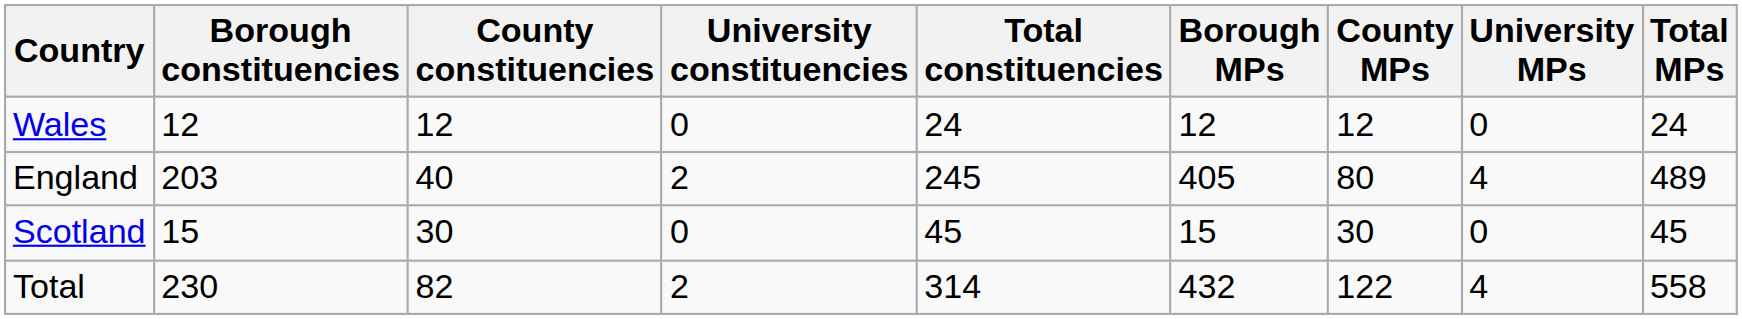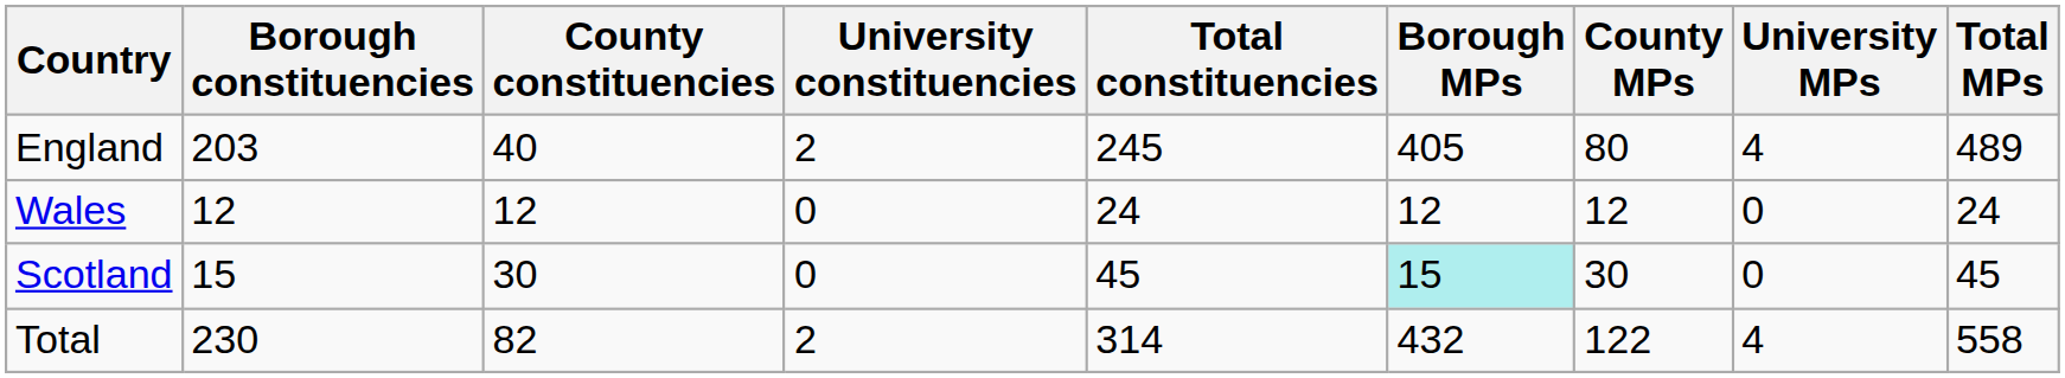 <table class="wikitable">
 <tr>
 <th>Country</th>
 <th>Borough<br>constituencies</th>
 <th>County<br>constituencies</th>
 <th>University<br>constituencies</th>
 <th>Total<br>constituencies</th>
 <th>Borough<br>MPs</th>
 <th>County<br>MPs</th>
 <th>University<br>MPs</th>
 <th>Total<br>MPs</th>
 </tr>
 <tr>
+<td>England</td>
+<td>203</td>
+<td>40</td>
+<td>2</td>
+<td>245</td>
+<td>405</td>
+<td>80</td>
+<td>4</td>
+<td>489</td>
+</tr>
+<tr>
 <td><a href='#'>Wales</a></td>
 <td>12</td>
 <td>12</td>
 <td>0</td>
 <td>24</td>
 <td>12</td>
 <td>12</td>
 <td>0</td>
 <td>24</td>
 </tr>
 <tr>
-<td>England</td>
-<td>203</td>
-<td>40</td>
-<td>2</td>
-<td>245</td>
-<td>405</td>
-<td>80</td>
-<td>4</td>
-<td>489</td>
-</tr>
-<tr>
 <td><a href='#'>Scotland</a></td>
 <td>15</td>
 <td>30</td>
 <td>0</td>
 <td>45</td>
-<td>15</td>
+<td style="background: paleturquoise;">15</td>
 <td>30</td>
 <td>0</td>
 <td>45</td>
 </tr>
 <tr>
 <td>Total</td>
 <td>230</td>
 <td>82</td>
 <td>2</td>
 <td>314</td>
 <td>432</td>
 <td>122</td>
 <td>4</td>
 <td>558</td>
 </tr>
 </table>
